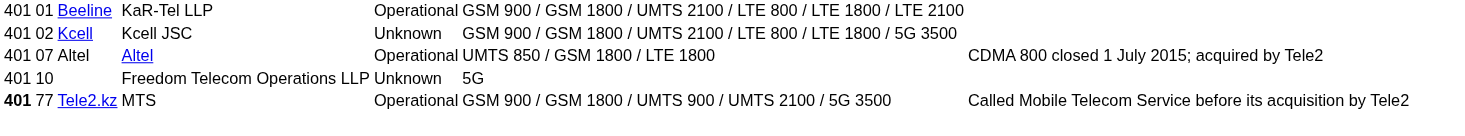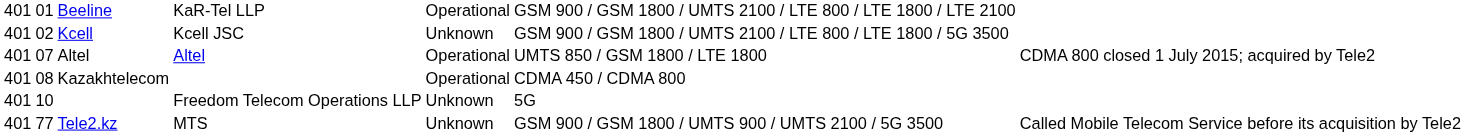 <table>
 <tr>
 <td>401</td>
 <td>01</td>
 <td><a href='#'>Beeline</a></td>
 <td>KaR-Tel LLP</td>
 <td>Operational</td>
 <td>GSM 900 / GSM 1800 / UMTS 2100 / LTE 800 / LTE 1800 / LTE 2100</td>
 <td></td>
 </tr>
 <tr>
 <td>401</td>
 <td>02</td>
 <td><a href='#'>Kcell</a></td>
 <td>Kcell JSC</td>
 <td>Unknown</td>
 <td>GSM 900 / GSM 1800 / UMTS 2100 / LTE 800 / LTE 1800 / 5G 3500</td>
 <td></td>
 </tr>
 <tr>
 <td>401</td>
 <td>07</td>
 <td>Altel</td>
 <td><a href='#'>Altel</a></td>
 <td>Operational</td>
 <td>UMTS 850 / GSM 1800 / LTE 1800</td>
 <td>CDMA 800 closed 1 July 2015; acquired by Tele2</td>
 </tr>
 <tr>
 <td>401</td>
+<td>08</td>
+<td>Kazakhtelecom</td>
+<td></td>
+<td>Operational</td>
+<td>CDMA 450 / CDMA 800</td>
+<td></td>
+</tr>
+<tr>
+<td>401</td>
 <td>10</td>
 <td></td>
 <td>Freedom Telecom Operations LLP</td>
 <td>Unknown</td>
 <td>5G</td>
 <td></td>
 </tr>
 <tr>
-<td><strong>401</strong></td>
+<td>401</td>
 <td>77</td>
 <td><a href='#'>Tele2.kz</a></td>
 <td>MTS</td>
-<td>Operational</td>
+<td>Unknown</td>
 <td>GSM 900 / GSM 1800 / UMTS 900 / UMTS 2100 / 5G 3500</td>
 <td>Called Mobile Telecom Service before its acquisition by Tele2</td>
 </tr>
 </table>
